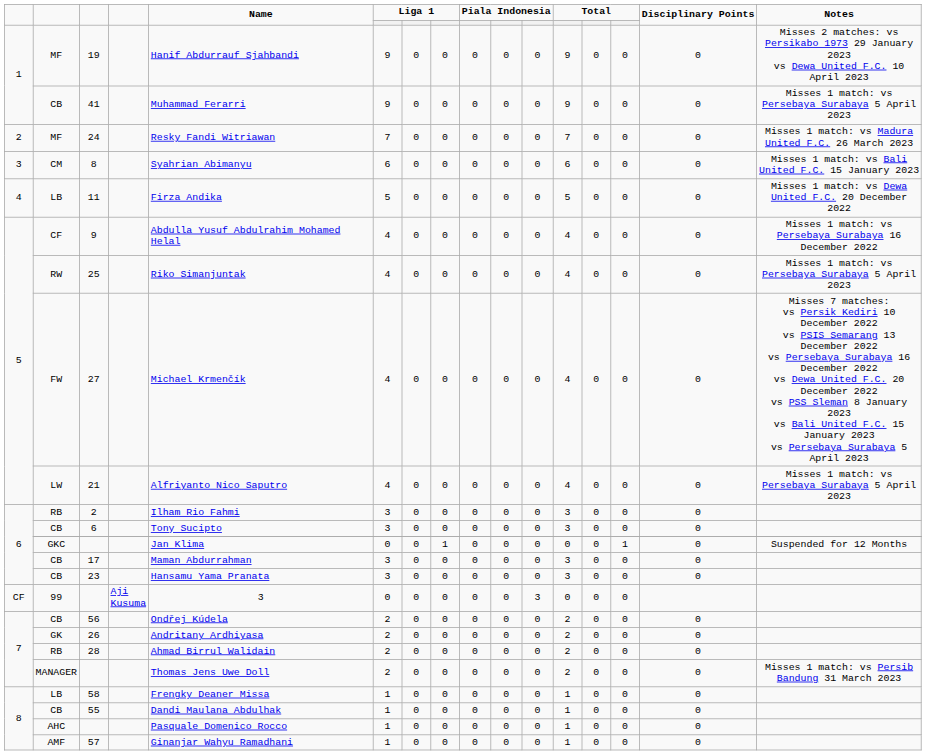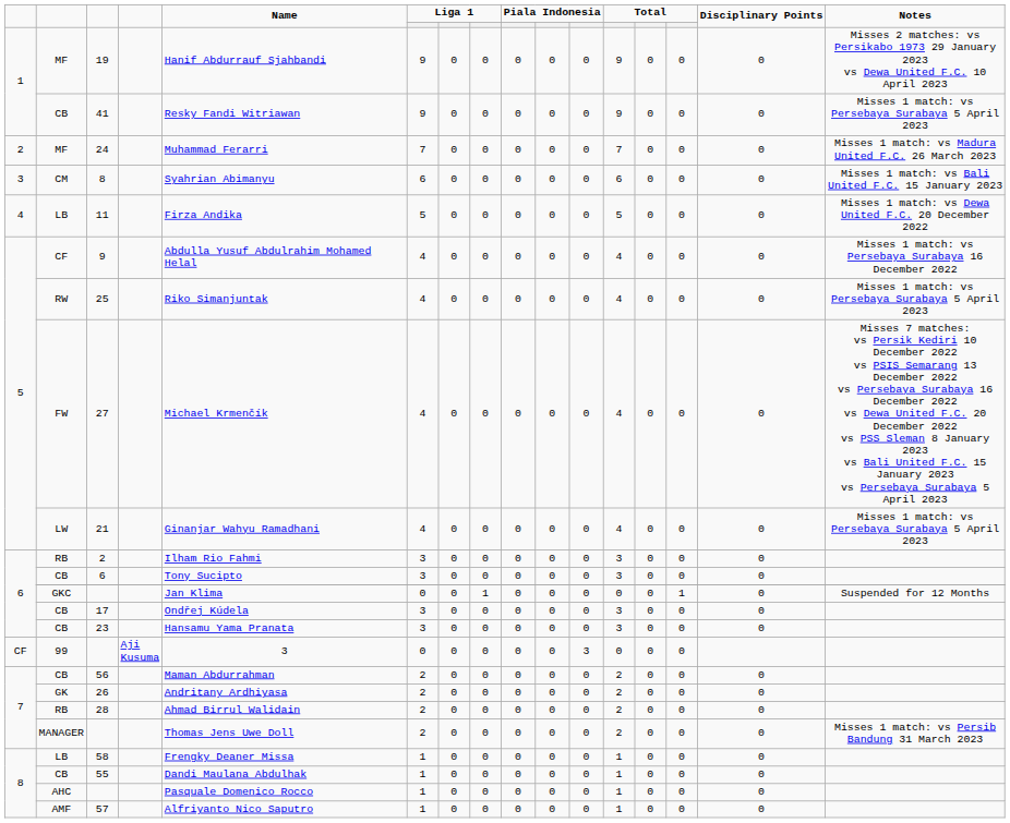 <table class="wikitable sortable" style="font-size: 95%; text-align: center;">
 <tr>
 <td rowspan="2" style="width:30px; text-align:center;"></td>
 <td rowspan="2" style="width:30px; text-align:center;"></td>
 <td rowspan="2" style="width:30px; text-align:center;"></td>
 <td rowspan="2" style="width:30px; text-align:center;"></td>
 <td rowspan="2" style="width:275px; text-align:center;"><strong>Name</strong></td>
 <td colspan="3" style="text-align:center;"><strong>Liga 1</strong></td>
 <td colspan="3" style="text-align:center;"><strong>Piala Indonesia</strong></td>
 <td colspan="3" style="text-align:center;"><strong>Total</strong></td>
 <td rowspan="2" style="text-align:center;"><strong>Disciplinary Points</strong></td>
 <td rowspan="2" style="width:200px; text-align:center;"><strong>Notes</strong></td>
 </tr>
 <tr>
 <th width=30></th>
 <th width=30></th>
 <th width=30></th>
 <th></th>
 <th></th>
 <th></th>
 <th width=30></th>
 <th width=30></th>
 <th width=30></th>
 </tr>
 <tr>
 <td rowspan=2>1</td>
 <td>MF</td>
 <td>19</td>
 <td align=left></td>
 <td align=left><a href='#'>Hanif Abdurrauf Sjahbandi</a></td>
 <td>9</td>
 <td>0</td>
 <td>0</td>
 <td>0</td>
 <td>0</td>
 <td>0</td>
 <td>9</td>
 <td>0</td>
 <td>0</td>
 <td>0</td>
 <td 0>Misses 2 matches: vs <a href='#'>Persikabo 1973</a> 29 January 2023<br> vs <a href='#'>Dewa United F.C.</a> 10 April 2023</td>
 </tr>
 <tr>
 <td>CB</td>
 <td>41</td>
 <td align=left></td>
-<td align=left><a href='#'>Muhammad Ferarri</a></td>
+<td align=left><a href='#'>Resky Fandi Witriawan</a></td>
 <td>9</td>
 <td>0</td>
 <td>0</td>
 <td>0</td>
 <td>0</td>
 <td>0</td>
 <td>9</td>
 <td>0</td>
 <td>0</td>
 <td>0</td>
 <td 0>Misses 1 match: vs <a href='#'>Persebaya Surabaya</a> 5 April 2023</td>
 </tr>
 <tr>
 <td>2</td>
 <td>MF</td>
 <td>24</td>
 <td align=left></td>
-<td align=left><a href='#'>Resky Fandi Witriawan</a></td>
+<td align=left><a href='#'>Muhammad Ferarri</a></td>
 <td>7</td>
 <td>0</td>
 <td>0</td>
 <td>0</td>
 <td>0</td>
 <td>0</td>
 <td>7</td>
 <td>0</td>
 <td>0</td>
 <td>0</td>
 <td 0>Misses 1 match: vs <a href='#'>Madura United F.C.</a> 26 March 2023</td>
 </tr>
 <tr>
 <td>3</td>
 <td>CM</td>
 <td>8</td>
 <td align=left></td>
 <td align=left><a href='#'>Syahrian Abimanyu</a></td>
 <td>6</td>
 <td>0</td>
 <td>0</td>
 <td>0</td>
 <td>0</td>
 <td>0</td>
 <td>6</td>
 <td>0</td>
 <td>0</td>
 <td>0</td>
 <td 0>Misses 1 match: vs <a href='#'>Bali United F.C.</a> 15 January 2023</td>
 </tr>
 <tr>
 <td>4</td>
 <td>LB</td>
 <td>11</td>
 <td align=left></td>
 <td align=left><a href='#'>Firza Andika</a></td>
 <td>5</td>
 <td>0</td>
 <td>0</td>
 <td>0</td>
 <td>0</td>
 <td>0</td>
 <td>5</td>
 <td>0</td>
 <td>0</td>
 <td>0</td>
 <td 0>Misses 1 match: vs <a href='#'>Dewa United F.C.</a> 20 December 2022</td>
 </tr>
 <tr>
 <td rowspan=4>5</td>
 <td>CF</td>
 <td>9</td>
 <td align=left></td>
 <td align=left><a href='#'>Abdulla Yusuf Abdulrahim Mohamed Helal</a></td>
 <td>4</td>
 <td>0</td>
 <td>0</td>
 <td>0</td>
 <td>0</td>
 <td>0</td>
 <td>4</td>
 <td>0</td>
 <td>0</td>
 <td>0</td>
 <td 0>Misses 1 match: vs <a href='#'>Persebaya Surabaya</a> 16 December 2022</td>
 </tr>
 <tr>
 <td>RW</td>
 <td>25</td>
 <td align=left></td>
 <td align=left><a href='#'>Riko Simanjuntak</a></td>
 <td>4</td>
 <td>0</td>
 <td>0</td>
 <td>0</td>
 <td>0</td>
 <td>0</td>
 <td>4</td>
 <td>0</td>
 <td>0</td>
 <td>0</td>
 <td 0>Misses 1 match: vs <a href='#'>Persebaya Surabaya</a> 5 April 2023</td>
 </tr>
 <tr>
 <td>FW</td>
 <td>27</td>
 <td align=left></td>
 <td align=left><a href='#'>Michael Krmenčík</a></td>
 <td>4</td>
 <td>0</td>
 <td>0</td>
 <td>0</td>
 <td>0</td>
 <td>0</td>
 <td>4</td>
 <td>0</td>
 <td>0</td>
 <td>0</td>
 <td 0>Misses 7 matches:<br> vs <a href='#'>Persik Kediri</a> 10 December 2022<br> vs <a href='#'>PSIS Semarang</a> 13 December 2022<br> vs <a href='#'>Persebaya Surabaya</a> 16 December 2022<br> vs <a href='#'>Dewa United F.C.</a> 20 December 2022<br> vs <a href='#'>PSS Sleman</a> 8 January 2023<br> vs <a href='#'>Bali United F.C.</a> 15 January 2023<br>vs <a href='#'>Persebaya Surabaya</a> 5 April 2023</td>
 </tr>
 <tr>
 <td>LW</td>
 <td>21</td>
 <td align=left></td>
-<td align=left><a href='#'>Alfriyanto Nico Saputro</a></td>
+<td align=left><a href='#'>Ginanjar Wahyu Ramadhani</a></td>
 <td>4</td>
 <td>0</td>
 <td>0</td>
 <td>0</td>
 <td>0</td>
 <td>0</td>
 <td>4</td>
 <td>0</td>
 <td>0</td>
 <td>0</td>
 <td 0>Misses 1 match: vs <a href='#'>Persebaya Surabaya</a> 5 April 2023</td>
 </tr>
 <tr>
 <td rowspan=6>6</td>
 <td>RB</td>
 <td>2</td>
 <td align=left></td>
 <td align=left><a href='#'>Ilham Rio Fahmi</a></td>
 <td>3</td>
 <td>0</td>
 <td>0</td>
 <td>0</td>
 <td>0</td>
 <td>0</td>
 <td>3</td>
 <td>0</td>
 <td>0</td>
 <td>0</td>
 <td 0></td>
 </tr>
 <tr>
 <td>CB</td>
 <td>6</td>
 <td align=left></td>
 <td align=left><a href='#'>Tony Sucipto</a></td>
 <td>3</td>
 <td>0</td>
 <td>0</td>
 <td>0</td>
 <td>0</td>
 <td>0</td>
 <td>3</td>
 <td>0</td>
 <td>0</td>
 <td>0</td>
 <td 0></td>
 </tr>
 <tr>
 </tr>
 <tr>
 <td>GKC</td>
 <td></td>
 <td align=left></td>
 <td align=left><a href='#'>Jan Klima</a></td>
 <td>0</td>
 <td>0</td>
 <td>1</td>
 <td>0</td>
 <td>0</td>
 <td>0</td>
 <td>0</td>
 <td>0</td>
 <td>1</td>
 <td>0</td>
 <td 0>Suspended for 12 Months</td>
 </tr>
 <tr>
 <td>CB</td>
 <td>17</td>
 <td align=left></td>
-<td align=left><a href='#'>Maman Abdurrahman</a></td>
+<td align=left><a href='#'>Ondřej Kúdela</a></td>
 <td>3</td>
 <td>0</td>
 <td>0</td>
 <td>0</td>
 <td>0</td>
 <td>0</td>
 <td>3</td>
 <td>0</td>
 <td>0</td>
 <td>0</td>
 <td 0></td>
 </tr>
 <tr>
 <td>CB</td>
 <td>23</td>
 <td align=left></td>
 <td align=left><a href='#'>Hansamu Yama Pranata</a></td>
 <td>3</td>
 <td>0</td>
 <td>0</td>
 <td>0</td>
 <td>0</td>
 <td>0</td>
 <td>3</td>
 <td>0</td>
 <td>0</td>
 <td>0</td>
 <td 0></td>
 </tr>
 <tr>
 <td>CF</td>
 <td>99</td>
 <td align=left></td>
 <td align=left><a href='#'>Aji Kusuma</a></td>
 <td>3</td>
 <td>0</td>
 <td>0</td>
 <td>0</td>
 <td>0</td>
 <td>0</td>
 <td>3</td>
 <td>0</td>
 <td>0</td>
 <td>0</td>
 <td 0></td>
 </tr>
 <tr>
 <td rowspan=4>7</td>
 <td>CB</td>
 <td>56</td>
 <td align=left></td>
-<td align=left><a href='#'>Ondřej Kúdela</a></td>
+<td align=left><a href='#'>Maman Abdurrahman</a></td>
 <td>2</td>
 <td>0</td>
 <td>0</td>
 <td>0</td>
 <td>0</td>
 <td>0</td>
 <td>2</td>
 <td>0</td>
 <td>0</td>
 <td>0</td>
 <td 0></td>
 </tr>
 <tr>
 <td>GK</td>
 <td>26</td>
 <td align=left></td>
 <td align=left><a href='#'>Andritany Ardhiyasa</a></td>
 <td>2</td>
 <td>0</td>
 <td>0</td>
 <td>0</td>
 <td>0</td>
 <td>0</td>
 <td>2</td>
 <td>0</td>
 <td>0</td>
 <td>0</td>
 <td 0></td>
 </tr>
 <tr>
 <td>RB</td>
 <td>28</td>
 <td align=left></td>
 <td align=left><a href='#'>Ahmad Birrul Walidain</a></td>
 <td>2</td>
 <td>0</td>
 <td>0</td>
 <td>0</td>
 <td>0</td>
 <td>0</td>
 <td>2</td>
 <td>0</td>
 <td>0</td>
 <td>0</td>
 <td 0></td>
 </tr>
 <tr>
 <td>MANAGER</td>
 <td></td>
 <td align=left></td>
 <td align=left><a href='#'>Thomas Jens Uwe Doll</a></td>
 <td>2</td>
 <td>0</td>
 <td>0</td>
 <td>0</td>
 <td>0</td>
 <td>0</td>
 <td>2</td>
 <td>0</td>
 <td>0</td>
 <td>0</td>
 <td 0>Misses 1 match: vs <a href='#'>Persib Bandung</a> 31 March 2023</td>
 </tr>
 <tr>
 <td rowspan=8>8</td>
 <td>LB</td>
 <td>58</td>
 <td align=left></td>
 <td align=left><a href='#'>Frengky Deaner Missa</a></td>
 <td>1</td>
 <td>0</td>
 <td>0</td>
 <td>0</td>
 <td>0</td>
 <td>0</td>
 <td>1</td>
 <td>0</td>
 <td>0</td>
 <td>0</td>
 <td 0></td>
 </tr>
 <tr>
 <td>CB</td>
 <td>55</td>
 <td align=left></td>
 <td align=left><a href='#'>Dandi Maulana Abdulhak</a></td>
 <td>1</td>
 <td>0</td>
 <td>0</td>
 <td>0</td>
 <td>0</td>
 <td>0</td>
 <td>1</td>
 <td>0</td>
 <td>0</td>
 <td>0</td>
 <td 0></td>
 </tr>
 <tr>
 <td>AHC</td>
 <td></td>
 <td align=left></td>
 <td align=left><a href='#'>Pasquale Domenico Rocco</a></td>
 <td>1</td>
 <td>0</td>
 <td>0</td>
 <td>0</td>
 <td>0</td>
 <td>0</td>
 <td>1</td>
 <td>0</td>
 <td>0</td>
 <td>0</td>
 <td 0></td>
 </tr>
 <tr>
 <td>AMF</td>
 <td>57</td>
 <td align=left></td>
-<td align=left><a href='#'>Ginanjar Wahyu Ramadhani</a></td>
+<td align=left><a href='#'>Alfriyanto Nico Saputro</a></td>
 <td>1</td>
 <td>0</td>
 <td>0</td>
 <td>0</td>
 <td>0</td>
 <td>0</td>
 <td>1</td>
 <td>0</td>
 <td>0</td>
 <td>0</td>
 <td 0></td>
 </tr>
 </table>
